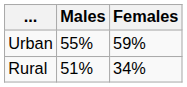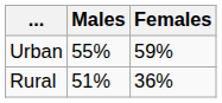 <table class="wikitable">
 <tr>
 <th>...</th>
 <th>Males</th>
 <th>Females</th>
 </tr>
 <tr>
 <td>Urban</td>
 <td>55%</td>
 <td>59%</td>
 </tr>
 <tr>
 <td>Rural</td>
 <td>51%</td>
-<td>34%</td>
+<td>36%</td>
 </tr>
 </table>
